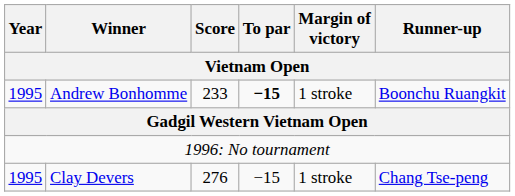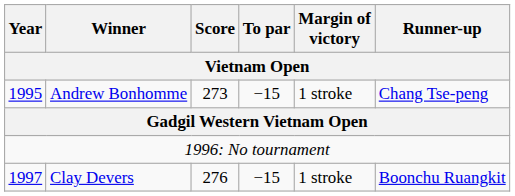 <table class=wikitable style="font-size:95%">
 <tr>
 <th>Year</th>
 <th>Winner</th>
 <th>Score</th>
 <th>To par</th>
 <th>Margin of<br>victory</th>
 <th>Runner-up</th>
 </tr>
 <tr>
 <th colspan=6>Vietnam Open</th>
 </tr>
 <tr>
 <td><a href='#'>1995</a></td>
 <td> <a href='#'>Andrew Bonhomme</a></td>
-<td align=center>233</td>
-<td align=center><strong>−15</strong></td>
+<td align=center>273</td>
+<td align=center>−15</td>
 <td>1 stroke</td>
-<td> <a href='#'>Boonchu Ruangkit</a></td>
+<td> <a href='#'>Chang Tse-peng</a></td>
 </tr>
 <tr>
 <th colspan=6>Gadgil Western Vietnam Open</th>
 </tr>
 <tr>
 <td colspan=7 align=center><em>1996: No tournament</em></td>
 </tr>
 <tr>
-<td><a href='#'>1995</a></td>
+<td><a href='#'>1997</a></td>
 <td> <a href='#'>Clay Devers</a></td>
 <td align=center>276</td>
 <td align=center>−15</td>
 <td>1 stroke</td>
-<td> <a href='#'>Chang Tse-peng</a></td>
+<td> <a href='#'>Boonchu Ruangkit</a></td>
 </tr>
 </table>
